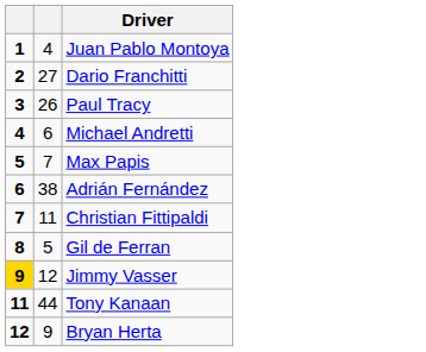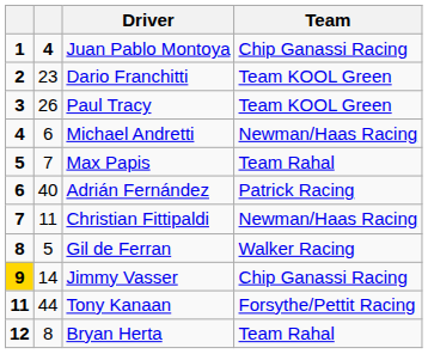 <table class="wikitable" style="font-size:95%;">
 <tr>
 <th></th>
 <th></th>
 <th>Driver</th>
+<th>Team</th>
 </tr>
 <tr>
 <td align="center"><strong>1</strong></td>
-<td align="center">4</td>
+<td align="center"><strong>4</strong></td>
 <td> <a href='#'>Juan Pablo Montoya</a></td>
+<td><a href='#'>Chip Ganassi Racing</a></td>
 </tr>
 <tr>
 <td align="center"><strong>2</strong></td>
-<td align="center">27</td>
+<td align="center">23</td>
 <td> <a href='#'>Dario Franchitti</a></td>
+<td><a href='#'>Team KOOL Green</a></td>
 </tr>
 <tr>
 <td align="center"><strong>3</strong></td>
 <td align="center">26</td>
 <td> <a href='#'>Paul Tracy</a></td>
+<td><a href='#'>Team KOOL Green</a></td>
 </tr>
 <tr>
 <td align="center"><strong>4</strong></td>
 <td align="center">6</td>
 <td> <a href='#'>Michael Andretti</a></td>
+<td><a href='#'>Newman/Haas Racing</a></td>
 </tr>
 <tr>
 <td align="center"><strong>5</strong></td>
 <td align="center">7</td>
 <td> <a href='#'>Max Papis</a></td>
+<td><a href='#'>Team Rahal</a></td>
 </tr>
 <tr>
 <td align="center"><strong>6</strong></td>
-<td align="center">38</td>
+<td align="center">40</td>
 <td> <a href='#'>Adrián Fernández</a></td>
+<td><a href='#'>Patrick Racing</a></td>
 </tr>
 <tr>
 <td align="center"><strong>7</strong></td>
 <td align="center">11</td>
 <td> <a href='#'>Christian Fittipaldi</a></td>
+<td><a href='#'>Newman/Haas Racing</a></td>
 </tr>
 <tr>
 <td align="center"><strong>8</strong></td>
 <td align="center">5</td>
 <td> <a href='#'>Gil de Ferran</a></td>
+<td><a href='#'>Walker Racing</a></td>
 </tr>
 <tr>
 <td align="center" style="background: gold;"><strong>9</strong></td>
-<td align="center">12</td>
+<td align="center">14</td>
 <td> <a href='#'>Jimmy Vasser</a></td>
+<td><a href='#'>Chip Ganassi Racing</a></td>
 </tr>
 <tr>
 <td align="center"><strong>11</strong></td>
 <td align="center">44</td>
 <td> <a href='#'>Tony Kanaan</a></td>
+<td><a href='#'>Forsythe/Pettit Racing</a></td>
 </tr>
 <tr>
 <td align="center"><strong>12</strong></td>
-<td align="center">9</td>
+<td align="center">8</td>
 <td> <a href='#'>Bryan Herta</a></td>
+<td><a href='#'>Team Rahal</a></td>
 </tr>
 </table>
